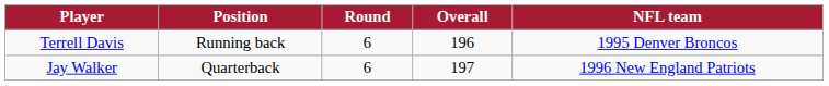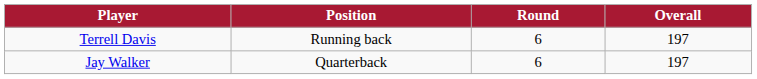 <table class="wikitable" width="65%">
 <tr align="center" style="background:#A81933;color:#FFFFFF;">
 <td><strong>Player</strong></td>
 <td><strong>Position</strong></td>
 <td><strong>Round</strong></td>
 <td><strong>Overall</strong></td>
-<td><strong>NFL team</strong></td>
 </tr>
 <tr align="center" bgcolor="">
 <td><a href='#'>Terrell Davis</a></td>
 <td>Running back</td>
 <td>6</td>
-<td>196</td>
-<td><a href='#'>1995 Denver Broncos</a></td>
+<td>197</td>
 </tr>
 <tr align="center" bgcolor="">
 <td><a href='#'>Jay Walker</a></td>
 <td>Quarterback</td>
 <td>6</td>
 <td>197</td>
-<td><a href='#'>1996 New England Patriots</a></td>
 </tr>
 </table>
